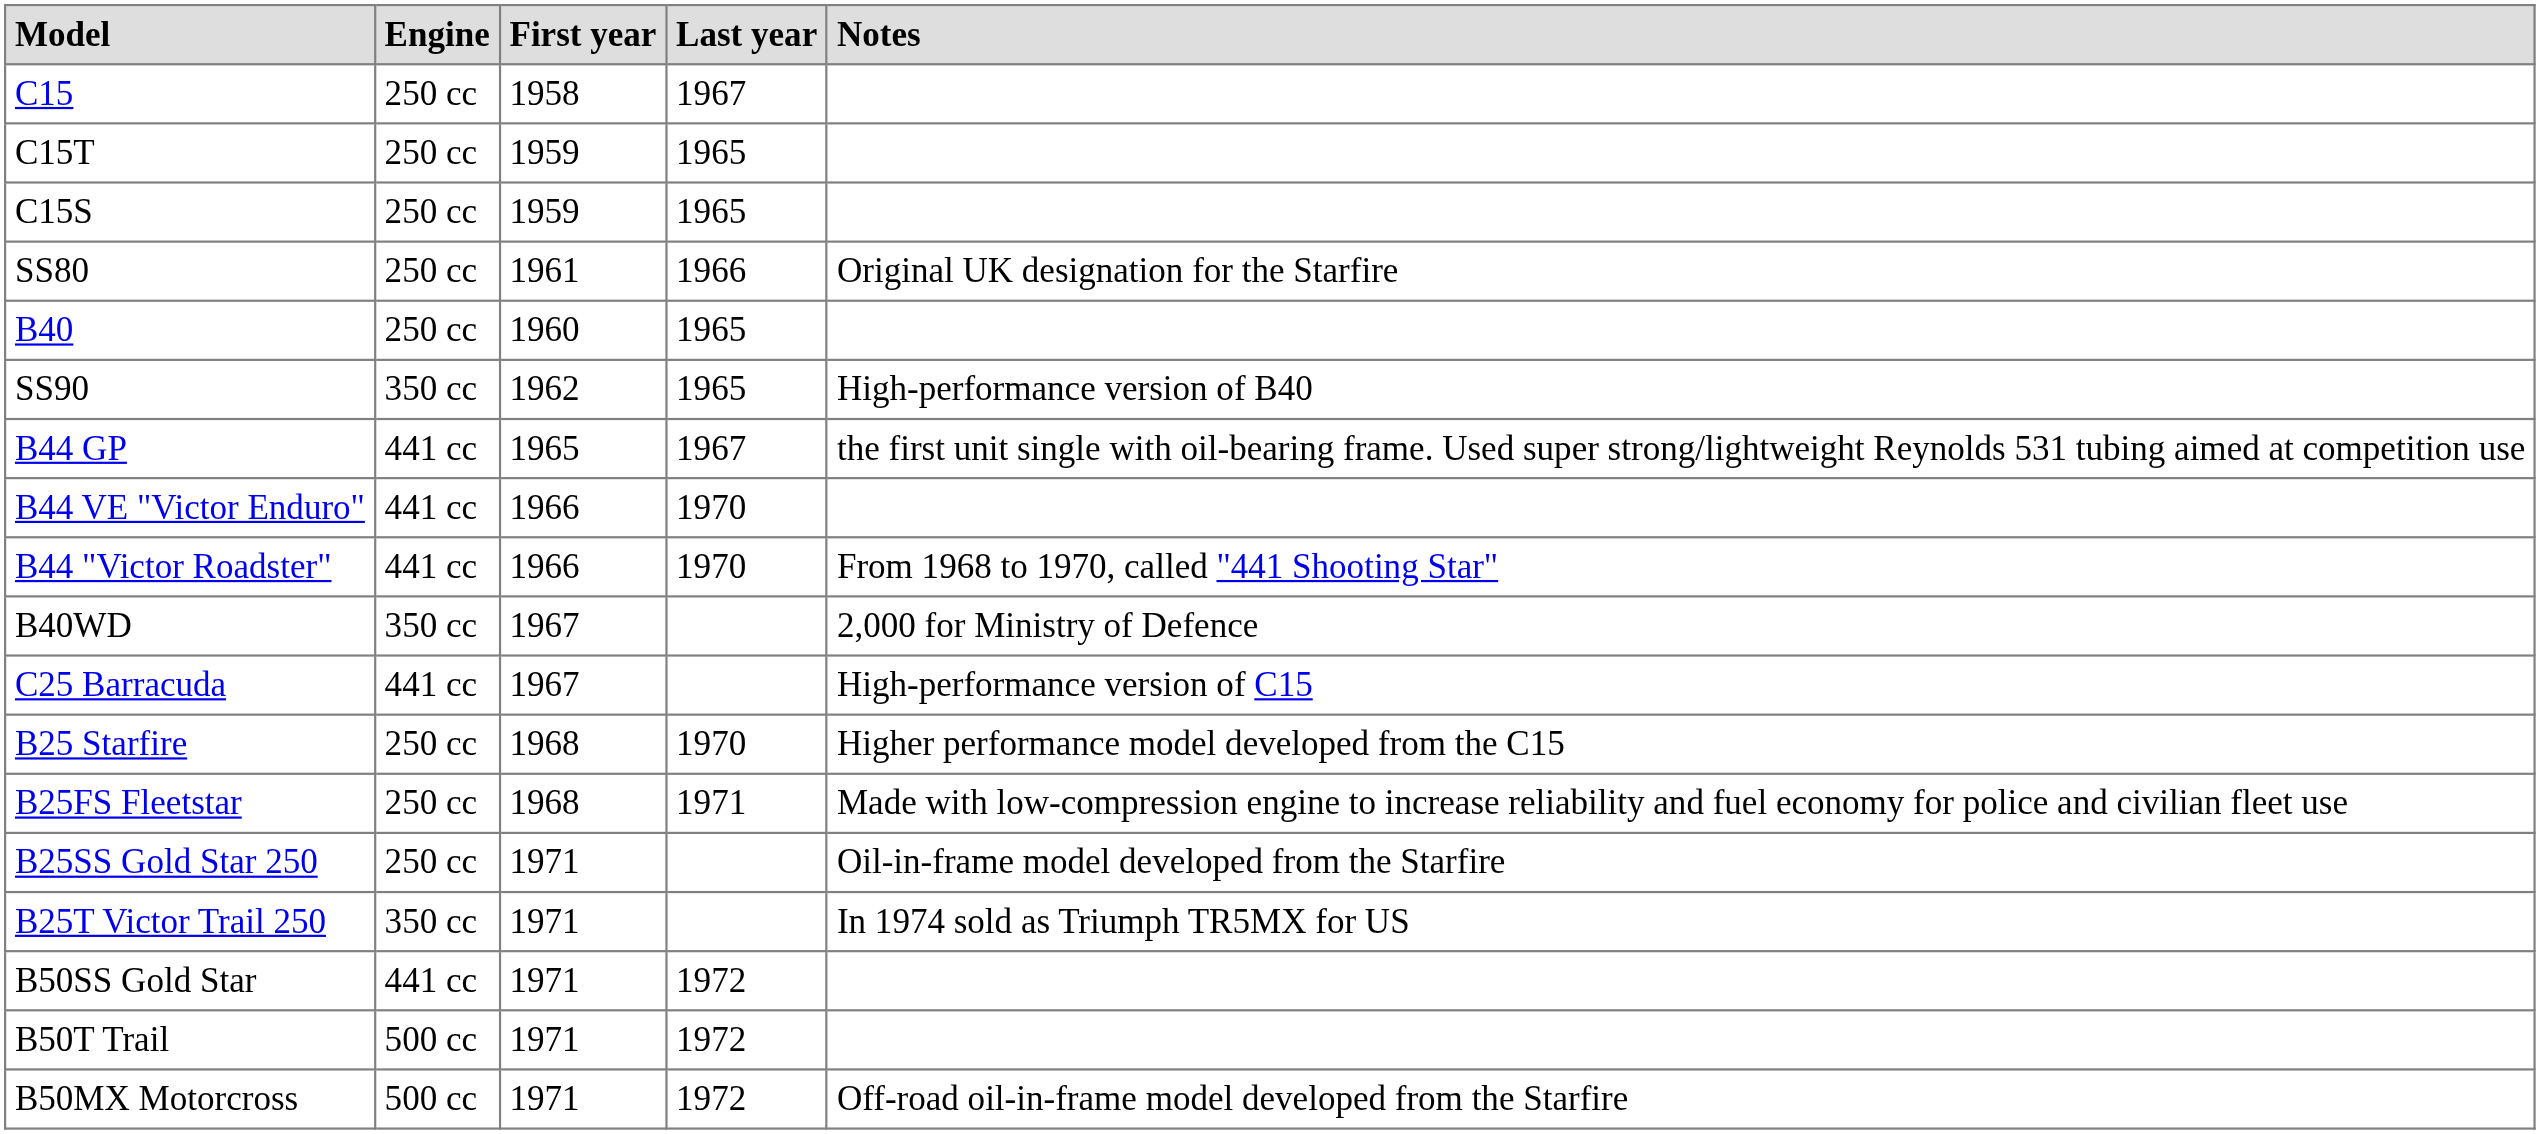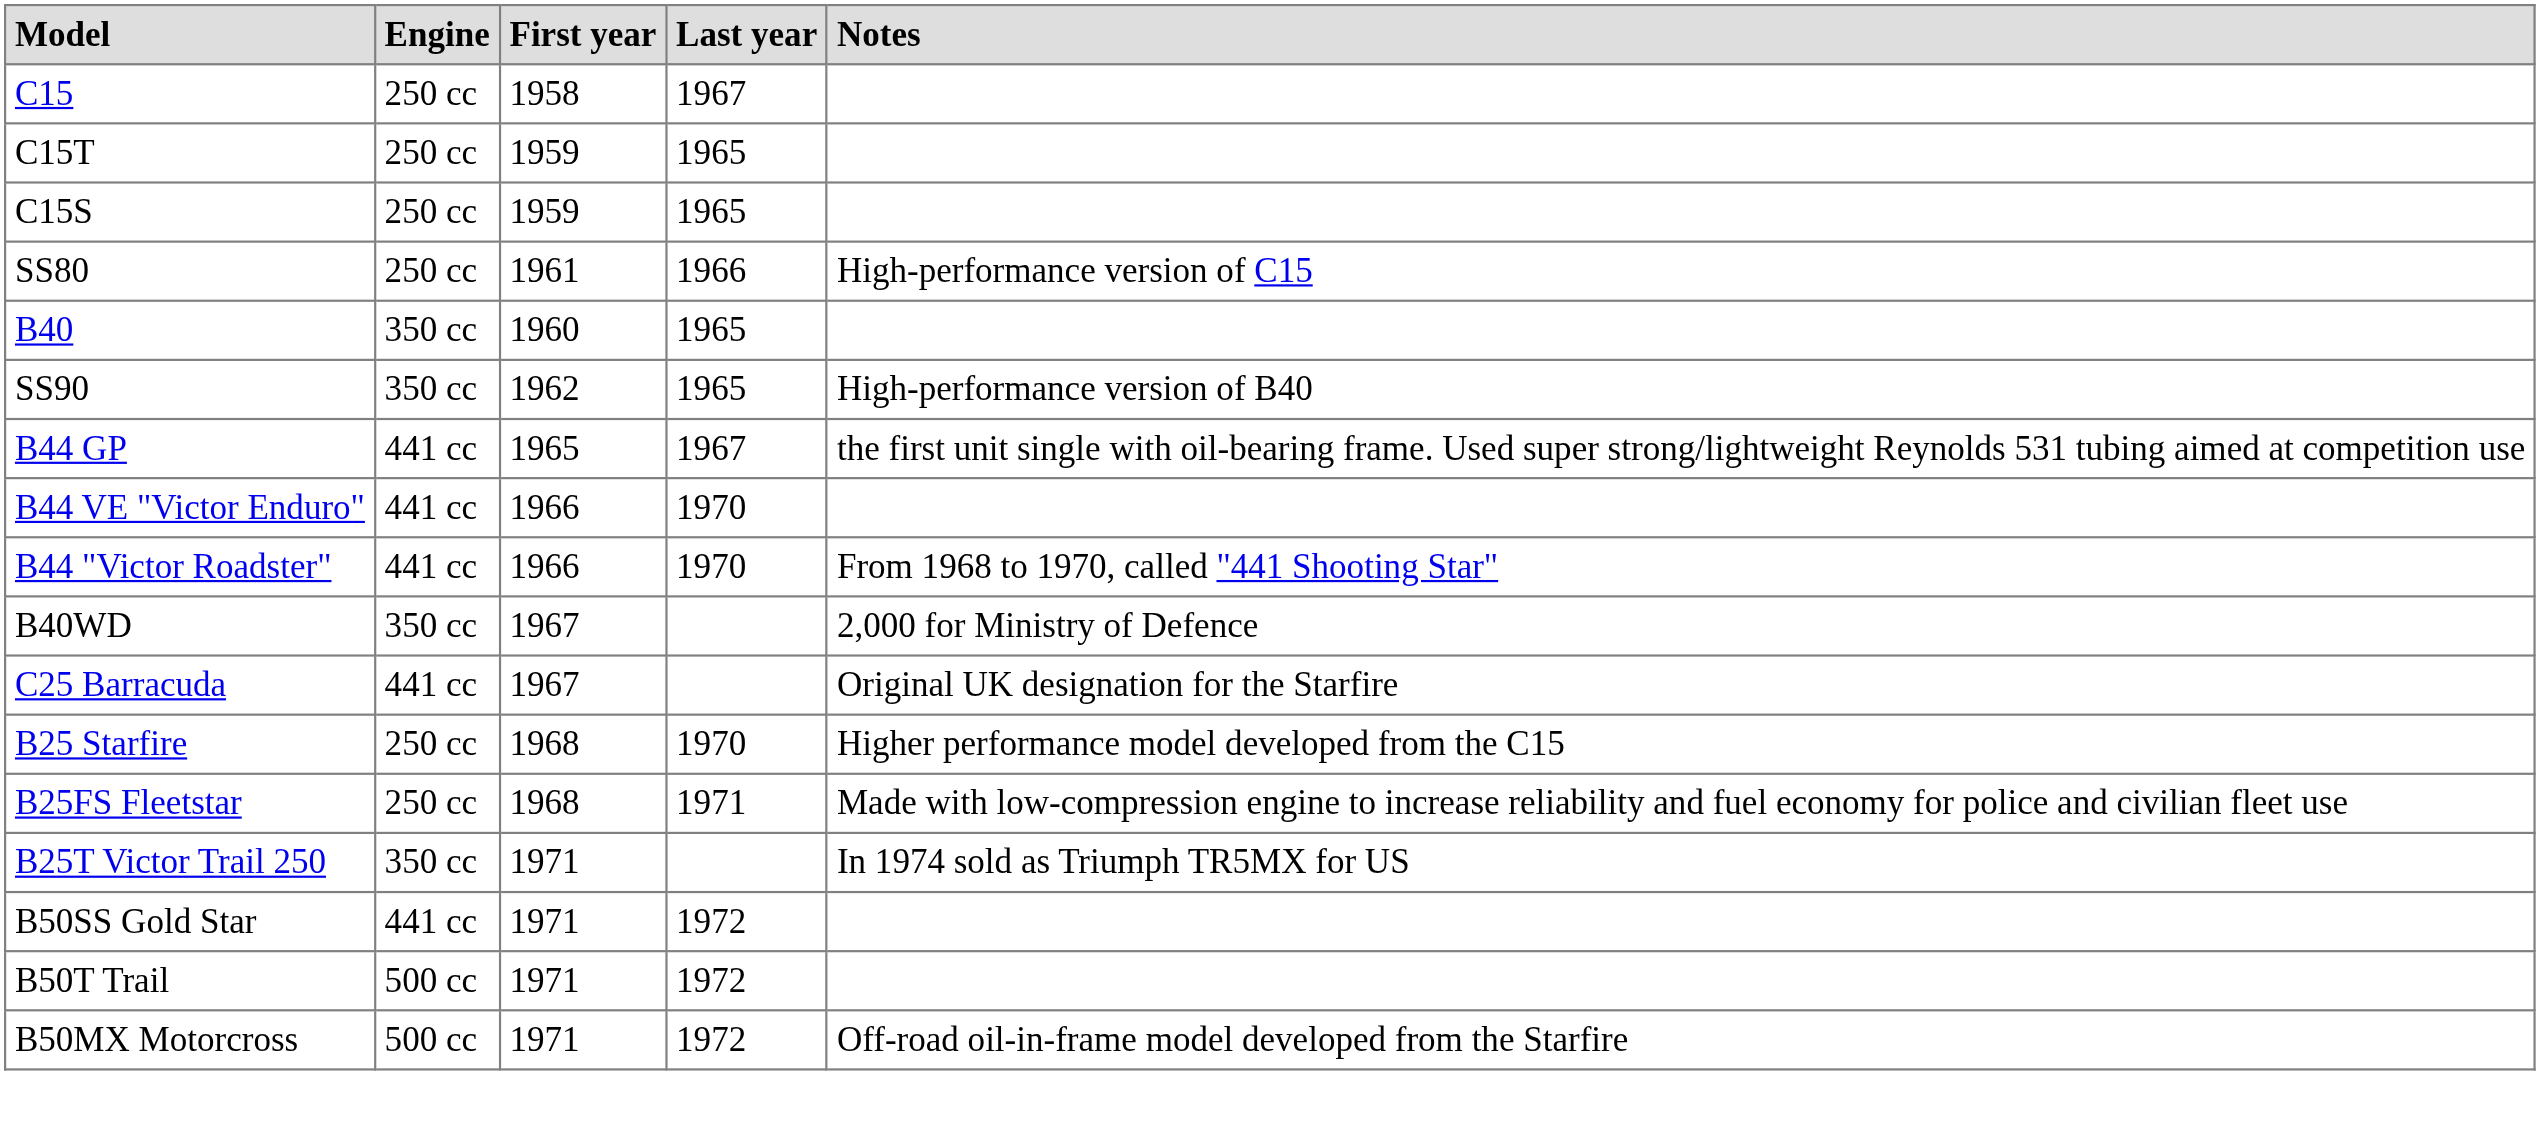 <table class="toccolours" border="1" cellpadding="4" style="border-collapse:collapse">
 <tr style="background:#dedede;">
 <td><strong>Model</strong></td>
 <td><strong>Engine</strong></td>
 <td><strong>First year</strong></td>
 <td><strong>Last year</strong></td>
 <td><strong>Notes</strong></td>
 </tr>
 <tr>
 <td><a href='#'>C15</a></td>
 <td>250 cc</td>
 <td>1958</td>
 <td>1967</td>
 <td></td>
 </tr>
 <tr>
 <td>C15T</td>
 <td>250 cc</td>
 <td>1959</td>
 <td>1965</td>
 <td></td>
 </tr>
 <tr>
 <td>C15S</td>
 <td>250 cc</td>
 <td>1959</td>
 <td>1965</td>
 <td></td>
 </tr>
 <tr>
 <td>SS80</td>
 <td>250 cc</td>
 <td>1961</td>
 <td>1966</td>
-<td>Original UK designation for the Starfire</td>
+<td>High-performance version of <a href='#'>C15</a></td>
 </tr>
 <tr>
 <td><a href='#'>B40</a></td>
-<td>250 cc</td>
+<td>350 cc</td>
 <td>1960</td>
 <td>1965</td>
 <td></td>
 </tr>
 <tr>
 <td>SS90</td>
 <td>350 cc</td>
 <td>1962</td>
 <td>1965</td>
 <td>High-performance version of B40</td>
 </tr>
 <tr>
 <td><a href='#'>B44 GP</a></td>
 <td>441 cc</td>
 <td>1965</td>
 <td>1967</td>
 <td>the first unit single with oil-bearing frame. Used super strong/lightweight Reynolds 531 tubing aimed at competition use</td>
 </tr>
 <tr>
 <td><a href='#'>B44 VE "Victor Enduro"</a></td>
 <td>441 cc</td>
 <td>1966</td>
 <td>1970</td>
 <td></td>
 </tr>
 <tr>
 <td><a href='#'>B44 "Victor Roadster"</a></td>
 <td>441 cc</td>
 <td>1966</td>
 <td>1970</td>
 <td>From 1968 to 1970, called <a href='#'>"441 Shooting Star"</a></td>
 </tr>
 <tr>
 <td>B40WD</td>
 <td>350 cc</td>
 <td>1967</td>
 <td></td>
 <td>2,000 for Ministry of Defence</td>
 </tr>
 <tr>
 <td><a href='#'>C25 Barracuda</a></td>
 <td>441 cc</td>
 <td>1967</td>
 <td></td>
-<td>High-performance version of <a href='#'>C15</a></td>
+<td>Original UK designation for the Starfire</td>
 </tr>
 <tr>
 <td><a href='#'>B25 Starfire</a></td>
 <td>250 cc</td>
 <td>1968</td>
 <td>1970</td>
 <td>Higher performance model developed from the C15</td>
 </tr>
 <tr>
 <td><a href='#'>B25FS Fleetstar</a></td>
 <td>250 cc</td>
 <td>1968</td>
 <td>1971</td>
 <td>Made with low-compression engine to increase reliability and fuel economy for police and civilian fleet use</td>
-</tr>
-<tr>
-<td><a href='#'>B25SS Gold Star 250</a></td>
-<td>250 cc</td>
-<td>1971</td>
-<td></td>
-<td>Oil-in-frame model developed from the Starfire</td>
 </tr>
 <tr>
 <td><a href='#'>B25T Victor Trail 250</a></td>
 <td>350 cc</td>
 <td>1971</td>
 <td></td>
 <td>In 1974 sold as Triumph TR5MX for US</td>
 </tr>
 <tr>
 <td>B50SS Gold Star</td>
 <td>441 cc</td>
 <td>1971</td>
 <td>1972</td>
 <td></td>
 </tr>
 <tr>
 <td>B50T Trail</td>
 <td>500 cc</td>
 <td>1971</td>
 <td>1972</td>
 <td></td>
 </tr>
 <tr>
 <td>B50MX Motorcross</td>
 <td>500 cc</td>
 <td>1971</td>
 <td>1972</td>
 <td>Off-road oil-in-frame model developed from the Starfire</td>
 </tr>
 </table>
